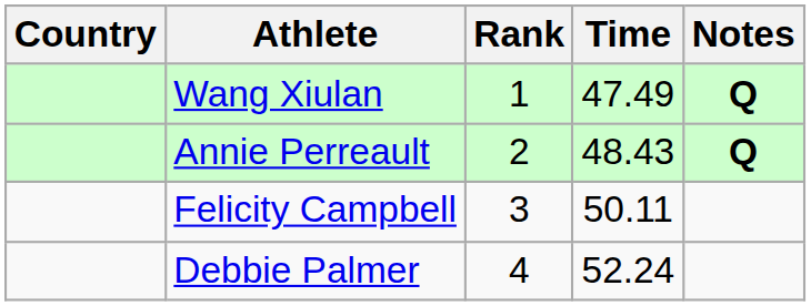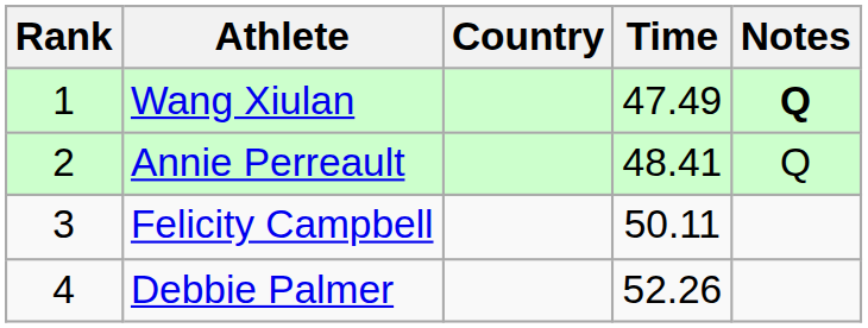 <table class="wikitable" style="text-align:center">
 <tr>
+<th>Rank</th>
+<th>Athlete</th>
 <th>Country</th>
-<th>Athlete</th>
-<th>Rank</th>
 <th>Time</th>
 <th>Notes</th>
 </tr>
 <tr bgcolor=ccffcc>
+<td>1</td>
+<td align=left><a href='#'>Wang Xiulan</a></td>
 <td align=left></td>
-<td align=left><a href='#'>Wang Xiulan</a></td>
-<td>1</td>
 <td>47.49</td>
 <td><strong>Q</strong></td>
 </tr>
 <tr bgcolor=ccffcc>
+<td>2</td>
+<td align=left><a href='#'>Annie Perreault</a></td>
 <td align=left></td>
-<td align=left><a href='#'>Annie Perreault</a></td>
-<td>2</td>
-<td>48.43</td>
-<td><strong>Q</strong></td>
+<td>48.41</td>
+<td>Q</td>
 </tr>
 <tr>
+<td>3</td>
+<td align=left><a href='#'>Felicity Campbell</a></td>
 <td align=left></td>
-<td align=left><a href='#'>Felicity Campbell</a></td>
-<td>3</td>
 <td>50.11</td>
 <td></td>
 </tr>
 <tr>
+<td>4</td>
+<td align=left><a href='#'>Debbie Palmer</a></td>
 <td align=left></td>
-<td align=left><a href='#'>Debbie Palmer</a></td>
-<td>4</td>
-<td>52.24</td>
+<td>52.26</td>
 <td></td>
 </tr>
 </table>
